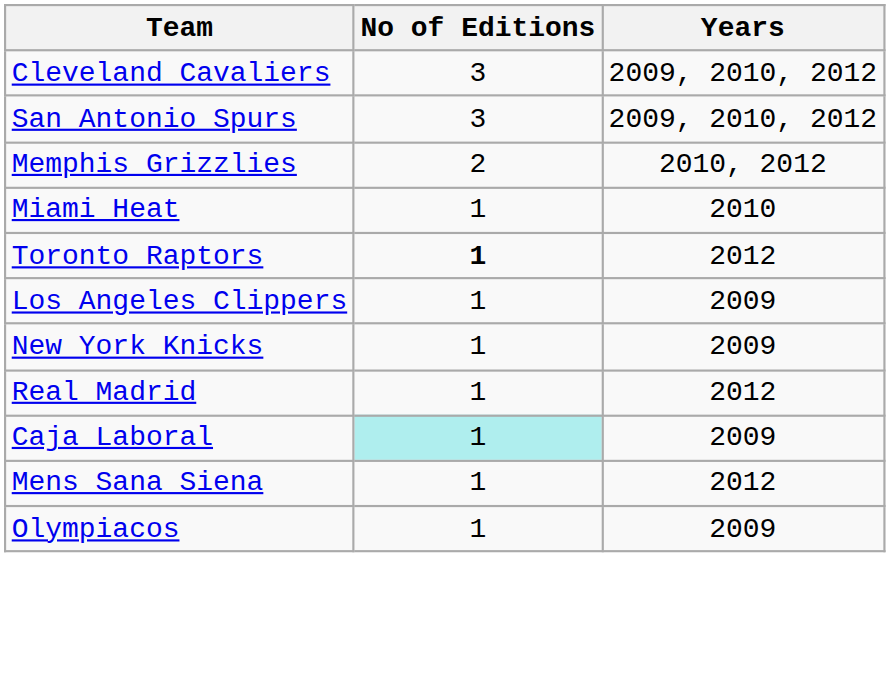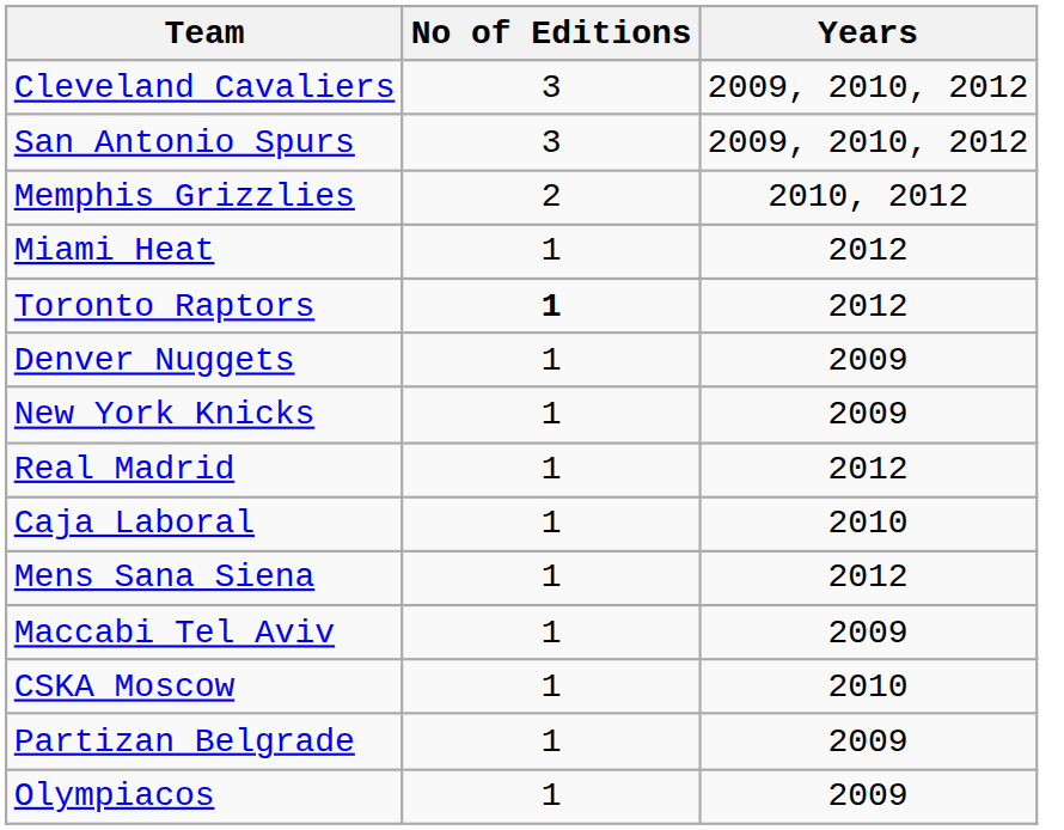 <table class="wikitable sortable">
 <tr>
 <th>Team</th>
 <th>No of Editions</th>
 <th>Years</th>
 </tr>
 <tr>
 <td> <a href='#'>Cleveland Cavaliers</a></td>
 <td style="text-align:center">3</td>
 <td style="text-align:center">2009, 2010, 2012</td>
 </tr>
 <tr>
 <td> <a href='#'>San Antonio Spurs</a></td>
 <td style="text-align:center">3</td>
 <td style="text-align:center">2009, 2010, 2012</td>
 </tr>
 <tr>
 <td> <a href='#'>Memphis Grizzlies</a></td>
 <td style="text-align:center">2</td>
 <td style="text-align:center">2010, 2012</td>
 </tr>
 <tr>
 <td> <a href='#'>Miami Heat</a></td>
 <td style="text-align:center">1</td>
-<td style="text-align:center">2010</td>
+<td style="text-align:center">2012</td>
 </tr>
 <tr>
 <td> <a href='#'>Toronto Raptors</a></td>
 <td style="text-align:center"><strong>1</strong></td>
 <td style="text-align:center">2012</td>
 </tr>
 <tr>
-<td> <a href='#'>Los Angeles Clippers</a></td>
+<td> <a href='#'>Denver Nuggets</a></td>
 <td style="text-align:center">1</td>
 <td style="text-align:center">2009</td>
 </tr>
 <tr>
 <td> <a href='#'>New York Knicks</a></td>
 <td style="text-align:center">1</td>
 <td style="text-align:center">2009</td>
 </tr>
 <tr>
 <td> <a href='#'>Real Madrid</a></td>
 <td style="text-align:center">1</td>
 <td style="text-align:center">2012</td>
 </tr>
 <tr>
 <td> <a href='#'>Caja Laboral</a></td>
-<td style="background: paleturquoise; text-align:center">1</td>
-<td style="text-align:center">2009</td>
+<td style="text-align:center">1</td>
+<td style="text-align:center">2010</td>
 </tr>
 <tr>
 <td> <a href='#'>Mens Sana Siena</a></td>
 <td style="text-align:center">1</td>
 <td style="text-align:center">2012</td>
 </tr>
 <tr>
+<td> <a href='#'>Maccabi Tel Aviv</a></td>
+<td style="text-align:center">1</td>
+<td style="text-align:center">2009</td>
+</tr>
+<tr>
+<td> <a href='#'>CSKA Moscow</a></td>
+<td style="text-align:center">1</td>
+<td style="text-align:center">2010</td>
+</tr>
+<tr>
+<td> <a href='#'>Partizan Belgrade</a></td>
+<td style="text-align:center">1</td>
+<td style="text-align:center">2009</td>
+</tr>
+<tr>
 <td> <a href='#'>Olympiacos</a></td>
 <td style="text-align:center">1</td>
 <td style="text-align:center">2009</td>
 </tr>
 </table>
